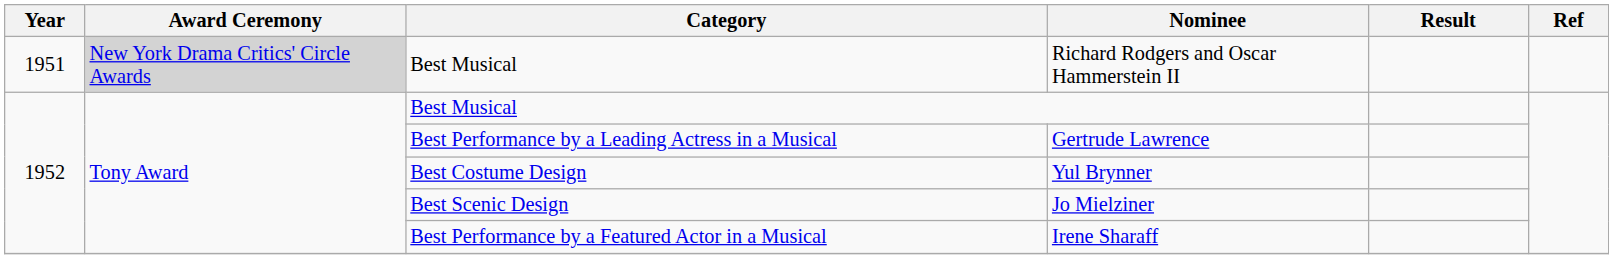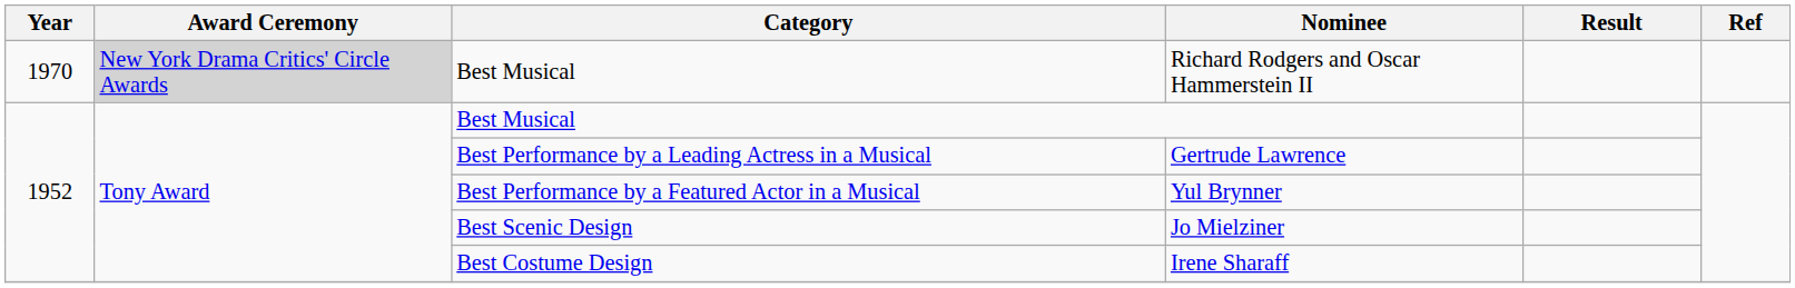 <table class="wikitable" style="width: 100%;">
 <tr>
 <th width="5%">Year</th>
 <th width="20%">Award Ceremony</th>
 <th width="40%">Category</th>
 <th width="20%">Nominee</th>
 <th width="10%">Result</th>
 <th width="5%">Ref</th>
 </tr>
 <tr>
-<td align="center">1951</td>
+<td align="center">1970</td>
 <td style="background: lightgrey;"><a href='#'>New York Drama Critics' Circle Awards</a></td>
 <td>Best Musical</td>
 <td>Richard Rodgers and Oscar Hammerstein II</td>
 <td></td>
 <td align="center"></td>
 </tr>
 <tr>
 <td rowspan="5" align="center">1952</td>
 <td rowspan="5"><a href='#'>Tony Award</a></td>
 <td colspan="2"><a href='#'>Best Musical</a></td>
 <td></td>
 <td rowspan="5" align="center"></td>
 </tr>
 <tr>
 <td><a href='#'>Best Performance by a Leading Actress in a Musical</a></td>
 <td><a href='#'>Gertrude Lawrence</a></td>
 <td></td>
 </tr>
 <tr>
-<td><a href='#'>Best Costume Design</a></td>
+<td><a href='#'>Best Performance by a Featured Actor in a Musical</a></td>
 <td><a href='#'>Yul Brynner</a></td>
 <td></td>
 </tr>
 <tr>
 <td><a href='#'>Best Scenic Design</a></td>
 <td><a href='#'>Jo Mielziner</a></td>
 <td></td>
 </tr>
 <tr>
-<td><a href='#'>Best Performance by a Featured Actor in a Musical</a></td>
+<td><a href='#'>Best Costume Design</a></td>
 <td><a href='#'>Irene Sharaff</a></td>
 <td></td>
 </tr>
 <tr>
 </tr>
 </table>
